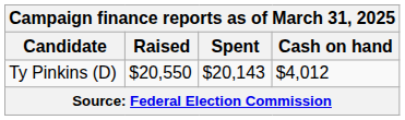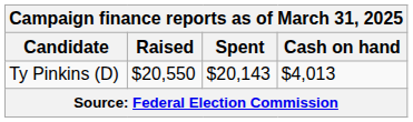 <table class="wikitable sortable">
 <tr>
 <th colspan=4>Campaign finance reports as of March 31, 2025</th>
 </tr>
 <tr style="text-align:center;">
 <th>Candidate</th>
 <th>Raised</th>
 <th>Spent</th>
 <th>Cash on hand</th>
 </tr>
 <tr>
 <td>Ty Pinkins (D)</td>
 <td>$20,550</td>
 <td>$20,143</td>
-<td>$4,012</td>
+<td>$4,013</td>
 </tr>
 <tr>
 <th colspan="4"><small>Source: <a href='#'>Federal Election Commission</a></small></th>
 </tr>
 </table>
